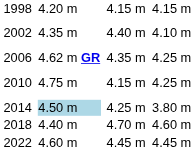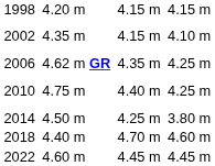 <table>
 <tr>
 <td>1998</td>
 <td></td>
 <td>4.20 m</td>
 <td></td>
 <td>4.15 m</td>
 <td></td>
 <td>4.15 m</td>
 </tr>
 <tr>
 <td>2002<br></td>
 <td></td>
 <td>4.35 m</td>
 <td></td>
-<td>4.40 m</td>
+<td>4.15 m</td>
 <td><br><br></td>
 <td>4.10 m</td>
 </tr>
 <tr>
 <td>2006<br></td>
 <td></td>
 <td>4.62 m <strong><a href='#'>GR</a></strong></td>
 <td></td>
 <td>4.35 m</td>
 <td></td>
 <td>4.25 m</td>
 </tr>
 <tr>
 <td>2010<br></td>
 <td></td>
 <td>4.75 m </td>
 <td></td>
-<td>4.15 m</td>
+<td>4.40 m</td>
 <td> <br><br></td>
 <td>4.25 m</td>
 </tr>
 <tr>
 <td>2014<br></td>
 <td></td>
-<td style="background: lightblue;">4.50 m</td>
+<td>4.50 m</td>
 <td></td>
 <td>4.25 m</td>
 <td><br></td>
 <td>3.80 m</td>
 </tr>
 <tr>
 <td>2018<br></td>
 <td></td>
 <td>4.40 m</td>
 <td></td>
 <td>4.70 m</td>
 <td></td>
 <td>4.60 m</td>
 </tr>
 <tr>
 <td>2022<br></td>
 <td></td>
 <td>4.60 m</td>
 <td></td>
 <td>4.45 m</td>
 <td></td>
 <td>4.45 m</td>
 </tr>
 </table>
